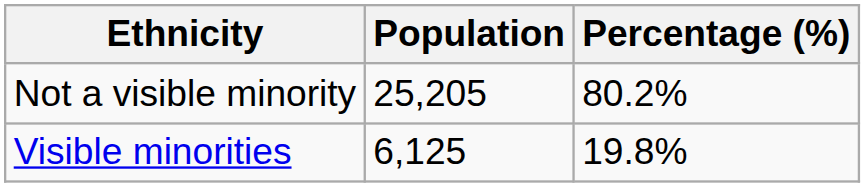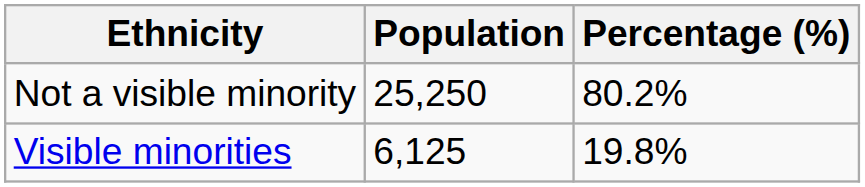 <table class="wikitable">
 <tr>
 <th>Ethnicity</th>
 <th>Population</th>
 <th>Percentage (%)</th>
 </tr>
 <tr>
 <td>Not a visible minority</td>
-<td>25,205</td>
+<td>25,250</td>
 <td>80.2%</td>
 </tr>
 <tr>
 <td><a href='#'>Visible minorities</a></td>
 <td>6,125</td>
 <td>19.8%</td>
 </tr>
 </table>
